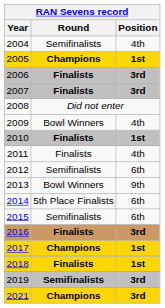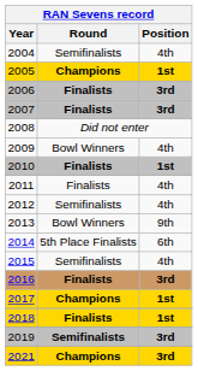 <table class="wikitable" style="text-align: center;">
 <tr>
 <th colspan=10><a href='#'>RAN Sevens record</a></th>
 </tr>
 <tr>
 <th>Year</th>
 <th>Round</th>
 <th>Position</th>
 </tr>
 <tr>
 <td> 2004</td>
 <td>Semifinalists</td>
 <td>4th</td>
 </tr>
 <tr bgcolor=gold>
 <td> 2005</td>
 <td><strong>Champions</strong></td>
 <td><strong>1st</strong></td>
 </tr>
 <tr bgcolor=silver>
 <td> 2006</td>
 <td><strong>Finalists</strong></td>
 <td><strong>3rd</strong></td>
 </tr>
 <tr bgcolor=silver>
 <td> 2007</td>
 <td><strong>Finalists</strong></td>
 <td><strong>3rd</strong></td>
 </tr>
 <tr>
 <td> 2008</td>
 <td colspan=2><em>Did not enter</em></td>
 </tr>
 <tr>
 <td> 2009</td>
 <td>Bowl Winners</td>
 <td>4th</td>
 </tr>
 <tr bgcolor=silver>
 <td> 2010</td>
 <td><strong>Finalists</strong></td>
 <td><strong>1st</strong></td>
 </tr>
 <tr>
 <td> 2011</td>
 <td>Finalists</td>
 <td>4th</td>
 </tr>
 <tr>
 <td> 2012</td>
 <td>Semifinalists</td>
-<td>6th</td>
+<td>4th</td>
 </tr>
 <tr>
 <td> 2013</td>
 <td>Bowl Winners</td>
 <td>9th</td>
 </tr>
 <tr>
 <td> <a href='#'>2014</a></td>
 <td>5th Place Finalists</td>
 <td>6th</td>
 </tr>
 <tr>
 <td> <a href='#'>2015</a></td>
 <td>Semifinalists</td>
-<td>6th</td>
+<td>4th</td>
 </tr>
 <tr bgcolor=cc9966>
 <td> <a href='#'>2016</a></td>
 <td><strong>Finalists</strong></td>
 <td><strong>3rd</strong></td>
 </tr>
 <tr bgcolor=gold>
 <td> <a href='#'>2017</a></td>
 <td><strong>Champions</strong></td>
 <td><strong>1st</strong></td>
 </tr>
 <tr>
 </tr>
 <tr bgcolor=gold>
 <td> <a href='#'>2018</a></td>
 <td><strong>Finalists</strong></td>
 <td><strong>1st</strong></td>
 </tr>
 <tr>
 </tr>
 <tr bgcolor=silver>
 <td> 2019</td>
 <td><strong>Semifinalists</strong></td>
 <td><strong>3rd</strong></td>
 </tr>
 <tr>
 </tr>
 <tr bgcolor=gold>
 <td> <a href='#'>2021</a></td>
 <td><strong>Champions</strong></td>
 <td><strong>3rd</strong></td>
 </tr>
 </table>
